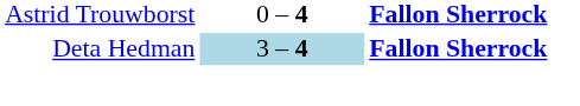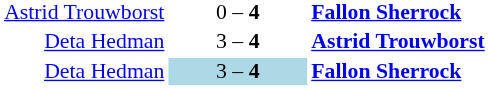 <table style="text-align:center">
 <tr>
 <th width=223></th>
 <th width=100></th>
 <th width=223></th>
 </tr>
 <tr>
 <td align=right><a href='#'>Astrid Trouwborst</a> </td>
 <td>0 – <strong>4</strong></td>
 <td align=left> <strong><a href='#'>Fallon Sherrock</a></strong></td>
 </tr>
 <tr>
 <td align=right><a href='#'>Deta Hedman</a> </td>
+<td>3 – <strong>4</strong></td>
+<td align=left> <strong><a href='#'>Astrid Trouwborst</a></strong></td>
+</tr>
+<tr>
+<td align=right><a href='#'>Deta Hedman</a> </td>
 <td style="background: lightblue;">3 – <strong>4</strong></td>
 <td align=left> <strong><a href='#'>Fallon Sherrock</a></strong></td>
 </tr>
 </table>
